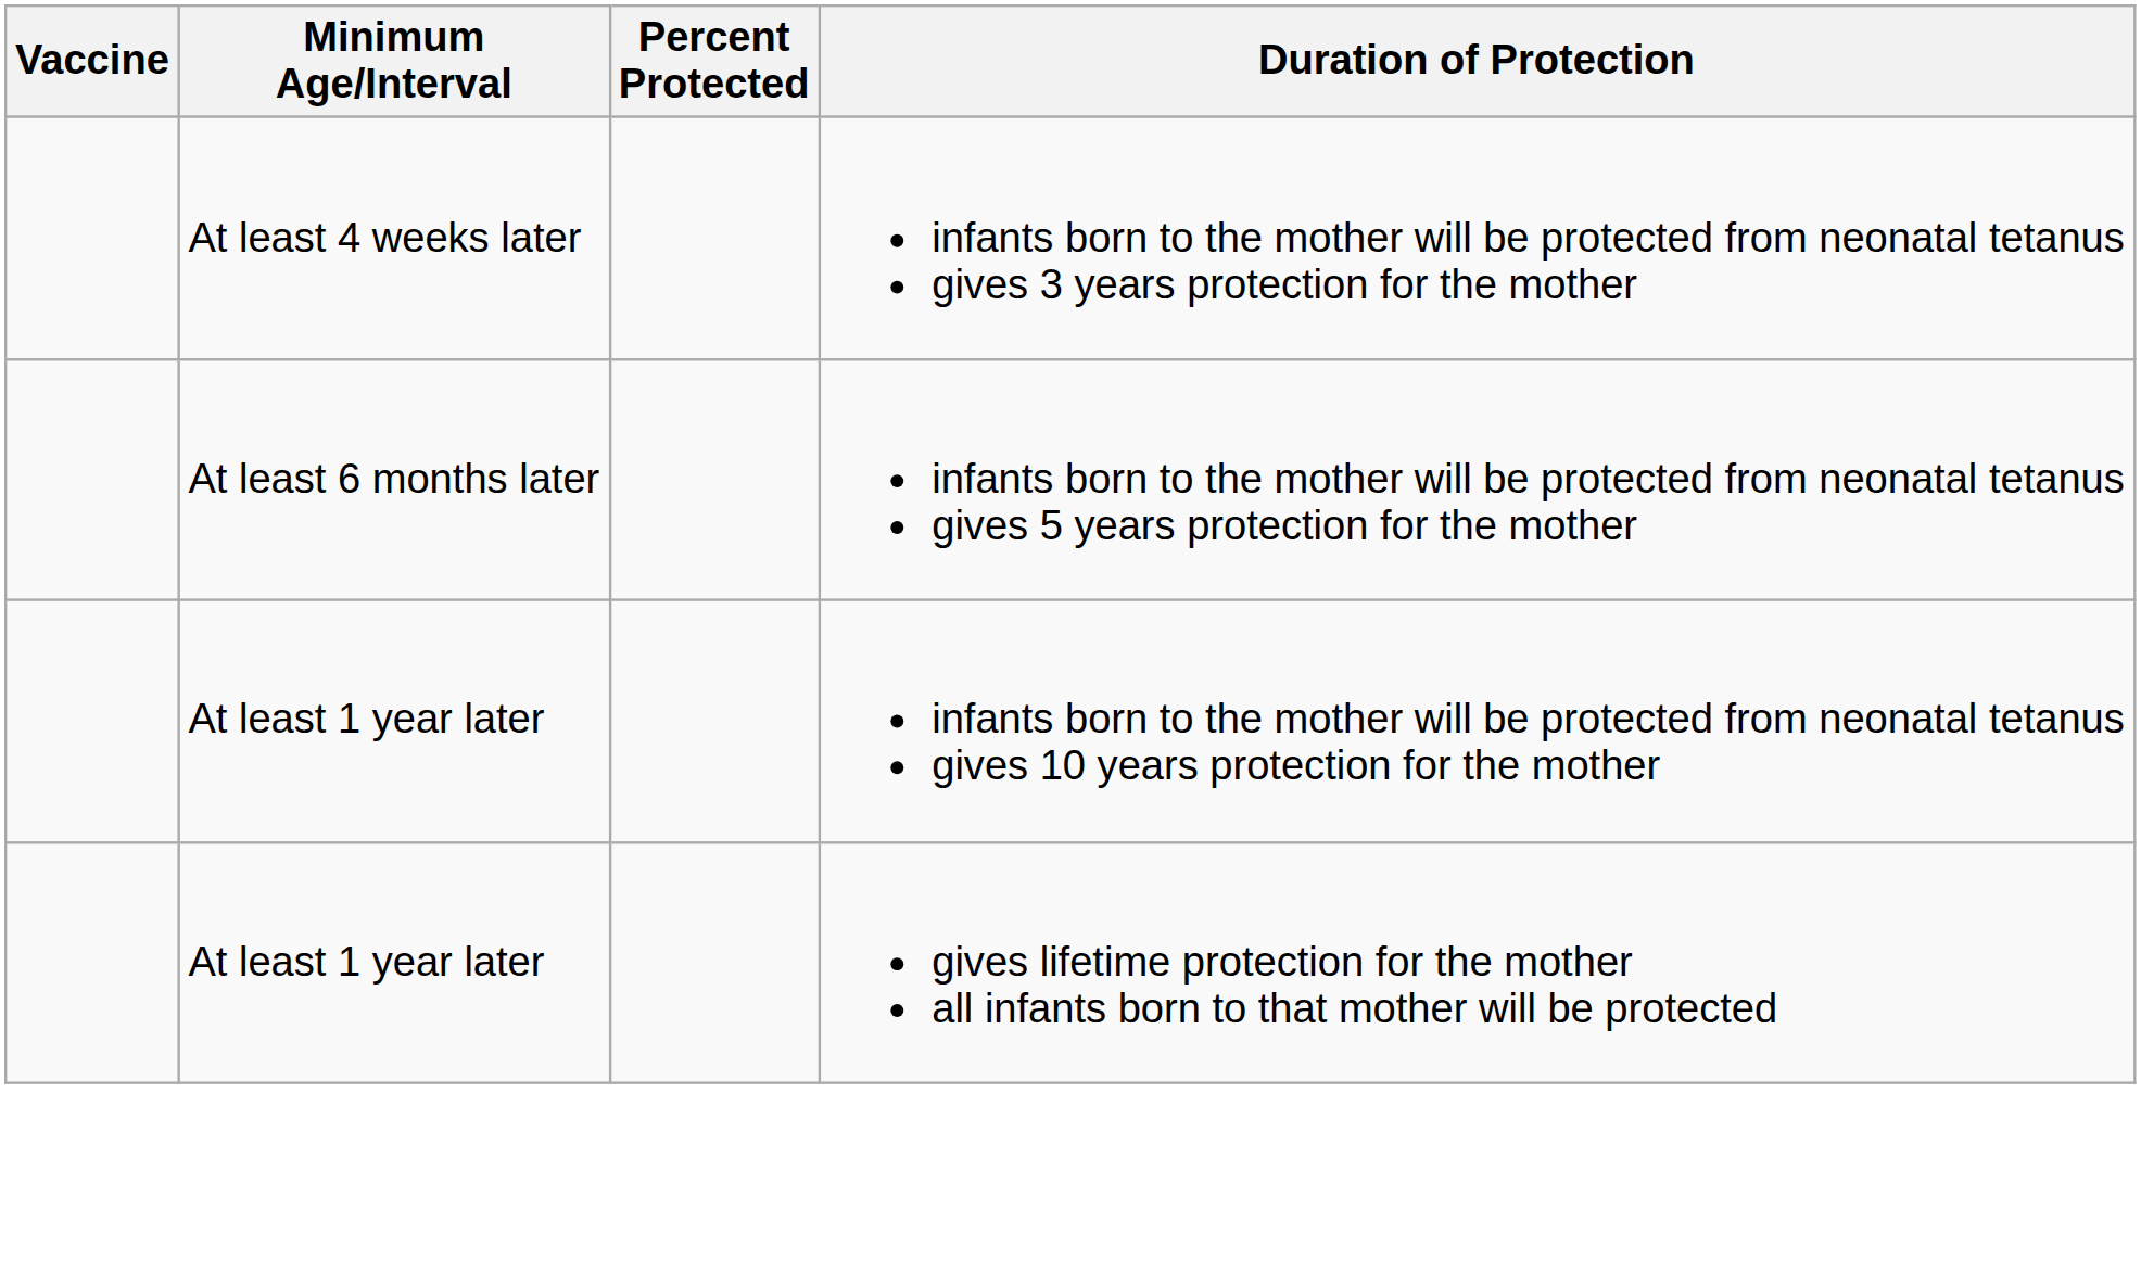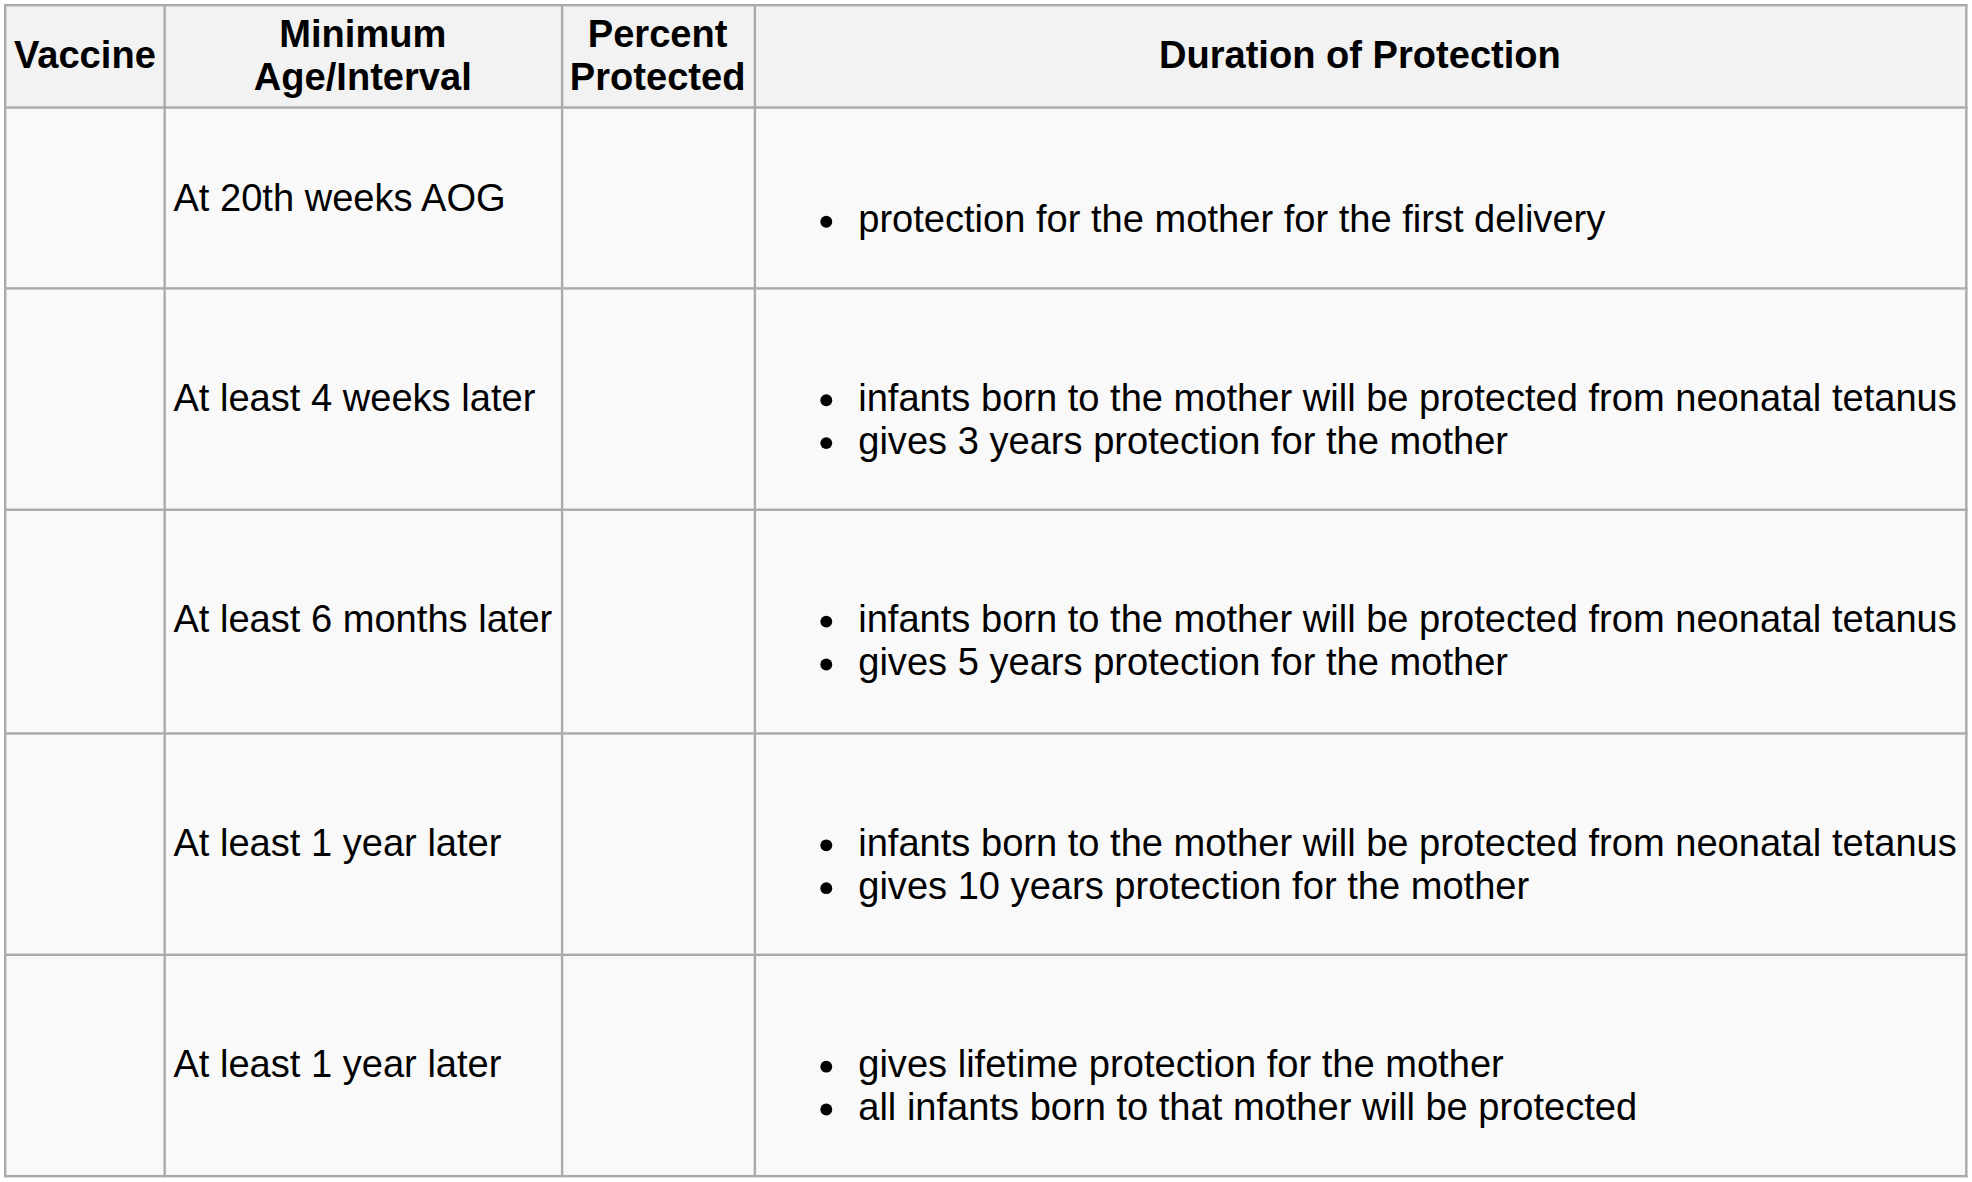 <table class="wikitable">
 <tr>
 <th>Vaccine</th>
 <th>Minimum <br>Age/Interval</th>
 <th>Percent<br>Protected</th>
 <th>Duration of Protection</th>
+</tr>
+<tr>
+<td></td>
+<td>At 20th weeks AOG</td>
+<td></td>
+<td><br><ul><li>protection for the mother for the first delivery</li></ul></td>
 </tr>
 <tr>
 <td></td>
 <td>At least 4 weeks later</td>
 <td></td>
 <td><br><ul><li>infants born to the mother will be protected from neonatal tetanus</li><li>gives 3 years protection for the mother</li></ul></td>
 </tr>
 <tr>
 <td></td>
 <td>At least 6 months later</td>
 <td></td>
 <td><br><ul><li>infants born to the mother will be protected from neonatal tetanus</li><li>gives 5 years protection for the mother</li></ul></td>
 </tr>
 <tr>
 <td></td>
 <td>At least 1 year later</td>
 <td></td>
 <td><br><ul><li>infants born to the mother will be protected from neonatal tetanus</li><li>gives 10 years protection for the mother</li></ul></td>
 </tr>
 <tr>
 <td></td>
 <td>At least 1 year later</td>
 <td></td>
 <td><br><ul><li>gives lifetime  protection for the mother</li><li>all infants born to that mother will be protected</li></ul></td>
 </tr>
 </table>
